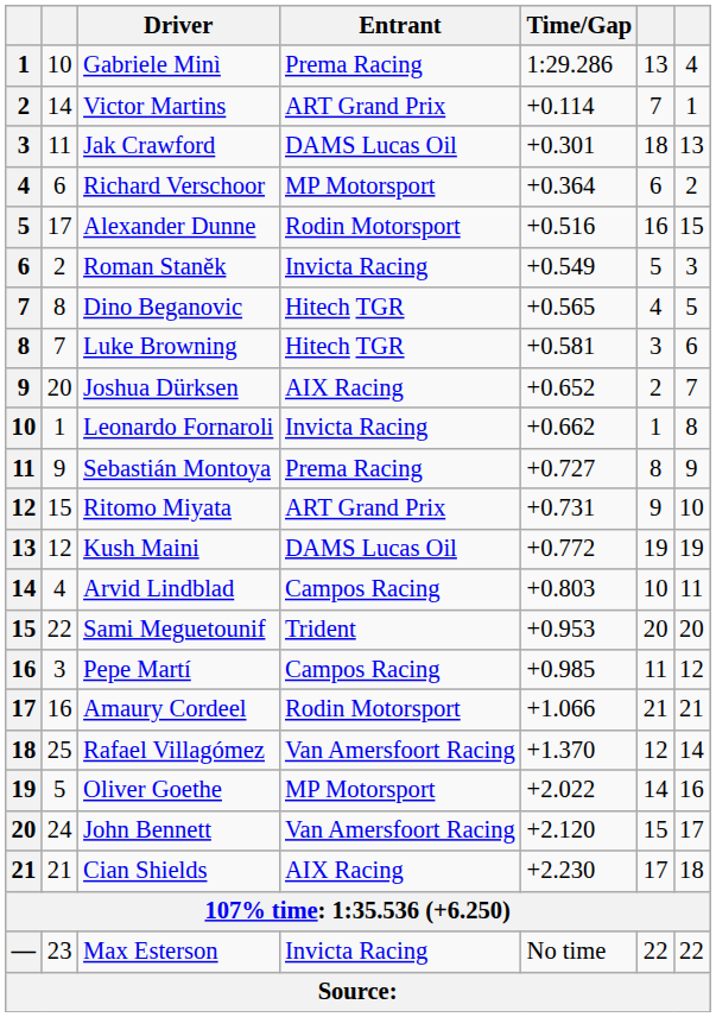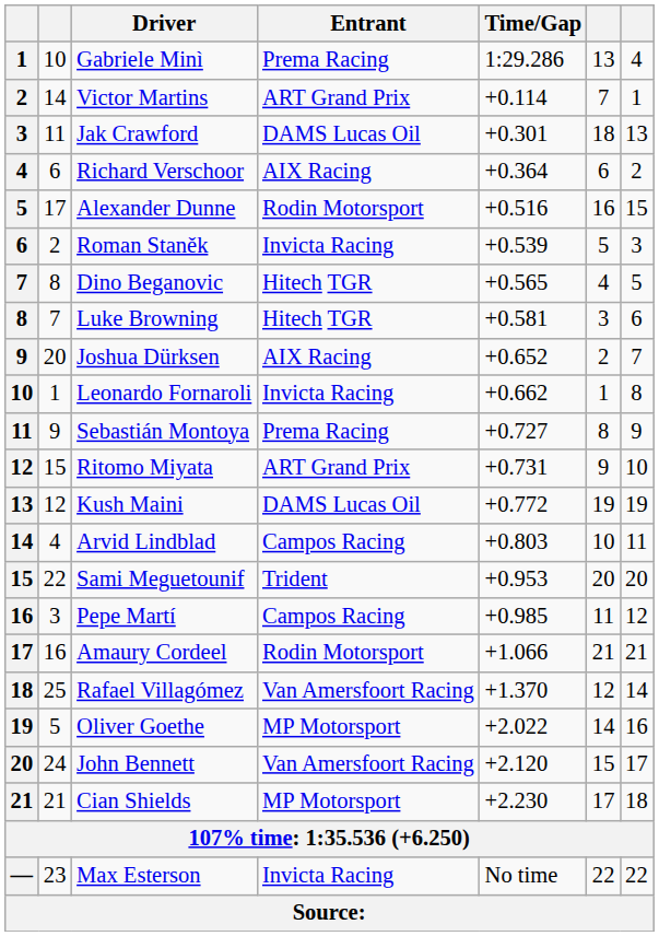 <table class="wikitable" style="font-size:85%">
 <tr>
 <th scope="col"></th>
 <th scope="col"></th>
 <th scope="col">Driver</th>
 <th scope="col">Entrant</th>
 <th scope="col">Time/Gap</th>
 <th scope="col"></th>
 <th scope="col"></th>
 </tr>
 <tr>
 <th>1</th>
 <td align="center">10</td>
 <td nowrap=""> <a href='#'>Gabriele Minì</a></td>
 <td><a href='#'>Prema Racing</a></td>
 <td>1:29.286</td>
 <td align="center">13</td>
 <td align="center">4</td>
 </tr>
 <tr>
 <th>2</th>
 <td align="center">14</td>
 <td> <a href='#'>Victor Martins</a></td>
 <td><a href='#'>ART Grand Prix</a></td>
 <td>+0.114</td>
 <td align="center">7</td>
 <td align="center">1</td>
 </tr>
 <tr>
 <th>3</th>
 <td align="center">11</td>
 <td> <a href='#'>Jak Crawford</a></td>
 <td><a href='#'>DAMS Lucas Oil</a></td>
 <td>+0.301</td>
 <td align="center">18</td>
 <td align="center">13</td>
 </tr>
 <tr>
 <th>4</th>
 <td align="center">6</td>
 <td> <a href='#'>Richard Verschoor</a></td>
-<td><a href='#'>MP Motorsport</a></td>
+<td><a href='#'>AIX Racing</a></td>
 <td>+0.364</td>
 <td align="center">6</td>
 <td align="center">2</td>
 </tr>
 <tr>
 <th>5</th>
 <td align="center">17</td>
 <td> <a href='#'>Alexander Dunne</a></td>
 <td><a href='#'>Rodin Motorsport</a></td>
 <td>+0.516</td>
 <td align="center">16</td>
 <td align="center">15</td>
 </tr>
 <tr>
 <th>6</th>
 <td align="center">2</td>
 <td> <a href='#'>Roman Staněk</a></td>
 <td><a href='#'>Invicta Racing</a></td>
-<td>+0.549</td>
+<td>+0.539</td>
 <td align="center">5</td>
 <td align="center">3</td>
 </tr>
 <tr>
 <th>7</th>
 <td align="center">8</td>
 <td> <a href='#'>Dino Beganovic</a></td>
 <td><a href='#'>Hitech</a> <a href='#'>TGR</a></td>
 <td>+0.565</td>
 <td align="center">4</td>
 <td align="center">5</td>
 </tr>
 <tr>
 <th>8</th>
 <td align="center">7</td>
 <td> <a href='#'>Luke Browning</a></td>
 <td><a href='#'>Hitech</a> <a href='#'>TGR</a></td>
 <td>+0.581</td>
 <td align="center">3</td>
 <td align="center">6</td>
 </tr>
 <tr>
 <th>9</th>
 <td align="center">20</td>
 <td> <a href='#'>Joshua Dürksen</a></td>
 <td><a href='#'>AIX Racing</a></td>
 <td>+0.652</td>
 <td align="center">2</td>
 <td align="center">7</td>
 </tr>
 <tr>
 <th>10</th>
 <td align="center">1</td>
 <td> <a href='#'>Leonardo Fornaroli</a></td>
 <td><a href='#'>Invicta Racing</a></td>
 <td>+0.662</td>
 <td align="center">1</td>
 <td align="center">8</td>
 </tr>
 <tr>
 <th>11</th>
 <td align="center">9</td>
 <td> <a href='#'>Sebastián Montoya</a></td>
 <td><a href='#'>Prema Racing</a></td>
 <td>+0.727</td>
 <td align="center">8</td>
 <td align="center">9</td>
 </tr>
 <tr>
 <th>12</th>
 <td align="center">15</td>
 <td> <a href='#'>Ritomo Miyata</a></td>
 <td><a href='#'>ART Grand Prix</a></td>
 <td>+0.731</td>
 <td align="center">9</td>
 <td align="center">10</td>
 </tr>
 <tr>
 <th>13</th>
 <td align="center">12</td>
 <td> <a href='#'>Kush Maini</a></td>
 <td><a href='#'>DAMS Lucas Oil</a></td>
 <td>+0.772</td>
 <td align="center">19</td>
 <td align="center">19</td>
 </tr>
 <tr>
 <th>14</th>
 <td align="center">4</td>
 <td> <a href='#'>Arvid Lindblad</a></td>
 <td><a href='#'>Campos Racing</a></td>
 <td>+0.803</td>
 <td align="center">10</td>
 <td align="center">11</td>
 </tr>
 <tr>
 <th>15</th>
 <td align="center">22</td>
 <td> <a href='#'>Sami Meguetounif</a></td>
 <td><a href='#'>Trident</a></td>
 <td>+0.953</td>
 <td align="center">20</td>
 <td align="center">20</td>
 </tr>
 <tr>
 <th>16</th>
 <td align="center">3</td>
 <td> <a href='#'>Pepe Martí</a></td>
 <td><a href='#'>Campos Racing</a></td>
 <td>+0.985</td>
 <td align="center">11</td>
 <td align="center">12</td>
 </tr>
 <tr>
 <th>17</th>
 <td align="center">16</td>
 <td> <a href='#'>Amaury Cordeel</a></td>
 <td><a href='#'>Rodin Motorsport</a></td>
 <td>+1.066</td>
 <td align="center">21</td>
 <td align="center">21</td>
 </tr>
 <tr>
 <th>18</th>
 <td align="center">25</td>
 <td> <a href='#'>Rafael Villagómez</a></td>
 <td><a href='#'>Van Amersfoort Racing</a></td>
 <td>+1.370</td>
 <td align="center">12</td>
 <td align="center">14</td>
 </tr>
 <tr>
 <th>19</th>
 <td align="center">5</td>
 <td> <a href='#'>Oliver Goethe</a></td>
 <td><a href='#'>MP Motorsport</a></td>
 <td>+2.022</td>
 <td align="center">14</td>
 <td align="center">16</td>
 </tr>
 <tr>
 <th>20</th>
 <td align="center">24</td>
 <td> <a href='#'>John Bennett</a></td>
 <td><a href='#'>Van Amersfoort Racing</a></td>
 <td>+2.120</td>
 <td align="center">15</td>
 <td align="center">17</td>
 </tr>
 <tr>
 <th>21</th>
 <td align="center">21</td>
 <td> <a href='#'>Cian Shields</a></td>
-<td><a href='#'>AIX Racing</a></td>
+<td><a href='#'>MP Motorsport</a></td>
 <td>+2.230</td>
 <td align="center">17</td>
 <td align="center">18</td>
 </tr>
 <tr>
 <th colspan="7"><a href='#'>107% time</a>: 1:35.536 (+6.250)</th>
 </tr>
 <tr>
 <th><strong>—</strong></th>
 <td align="center">23</td>
 <td> <a href='#'>Max Esterson</a></td>
 <td><a href='#'>Invicta Racing</a></td>
 <td>No time</td>
 <td align="center">22</td>
 <td align="center">22</td>
 </tr>
 <tr>
 <th colspan="7">Source: </th>
 </tr>
 </table>
